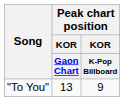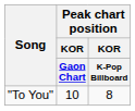 <table class="wikitable sortable" style="text-align:center;">
 <tr>
 <th rowspan="3">Song</th>
 <th colspan="9">Peak chart position</th>
 </tr>
 <tr>
 <th colspan="1" width="30"><small>KOR</small></th>
 <th colspan="1" width="30"><small>KOR</small></th>
 </tr>
 <tr style="font-size:smaller;">
 <th><a href='#'>Gaon Chart</a></th>
 <th width="30"><small>K-Pop Billboard</small></th>
 </tr>
 <tr>
 <td align="left">"To You"</td>
-<td>13</td>
-<td>9</td>
+<td>10</td>
+<td>8</td>
 </tr>
 </table>
